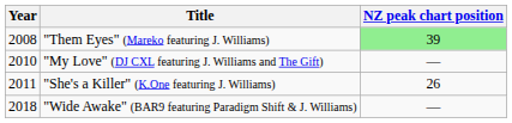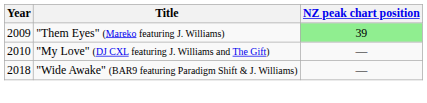 <table class="wikitable">
 <tr>
 <th>Year</th>
 <th>Title</th>
 <th><a href='#'>NZ peak chart position</a></th>
 </tr>
 <tr>
-<td>2008</td>
+<td>2009</td>
 <td>"Them Eyes" <small>(<a href='#'>Mareko</a> featuring J. Williams)</small></td>
 <td style="background: lightgreen; text-align:center;">39</td>
 </tr>
 <tr>
 <td>2010</td>
 <td>"My Love" <small>(<a href='#'>DJ CXL</a> featuring J. Williams and <a href='#'>The Gift</a>)</small></td>
 <td style="text-align:center;">—</td>
 </tr>
 <tr>
-<td>2011</td>
-<td>"She's a Killer" <small>(<a href='#'>K.One</a> featuring J. Williams)</small></td>
-<td style="text-align:center;">26</td>
-</tr>
-<tr>
 <td>2018</td>
 <td>"Wide Awake" <small>(BAR9 featuring Paradigm Shift & J. Williams)</small></td>
 <td style="text-align:center;">—</td>
 </tr>
 </table>
